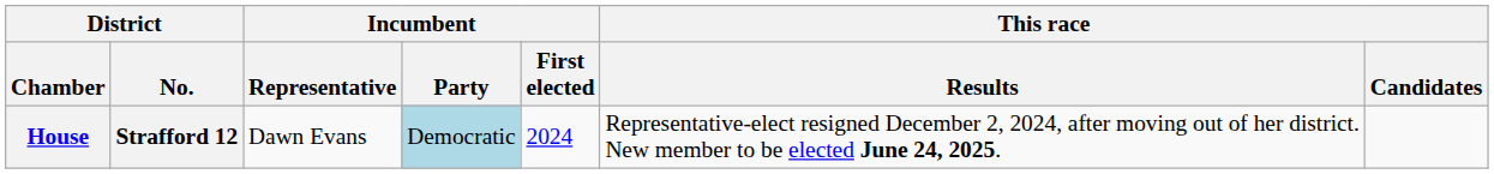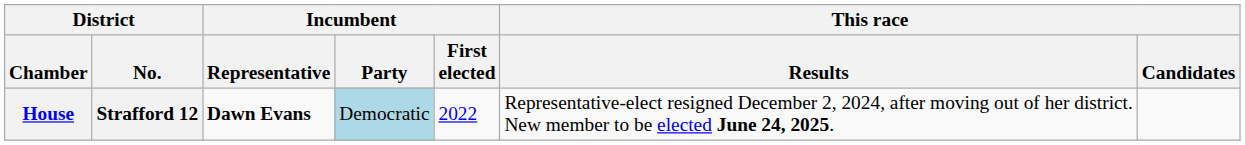 <table class="wikitable sortable">
 <tr valign=bottom>
 <th colspan="2">District</th>
 <th colspan="3">Incumbent</th>
 <th colspan="2">This race</th>
 </tr>
 <tr valign=bottom>
 <th>Chamber</th>
 <th>No.</th>
 <th>Representative</th>
 <th>Party</th>
 <th>First<br>elected</th>
 <th>Results</th>
 <th>Candidates</th>
 </tr>
 <tr>
 <th><a href='#'>House</a></th>
 <th>Strafford 12</th>
-<td>Dawn Evans</td>
+<td><strong>Dawn Evans</strong></td>
 <td style="background: lightblue;">Democratic</td>
-<td><a href='#'>2024</a></td>
+<td><a href='#'>2022</a></td>
 <td>Representative-elect resigned December 2, 2024, after moving out of her district.<br>New member to be <a href='#'>elected</a> <strong>June 24, 2025</strong>.</td>
 <td nowrap></td>
 </tr>
 </table>
